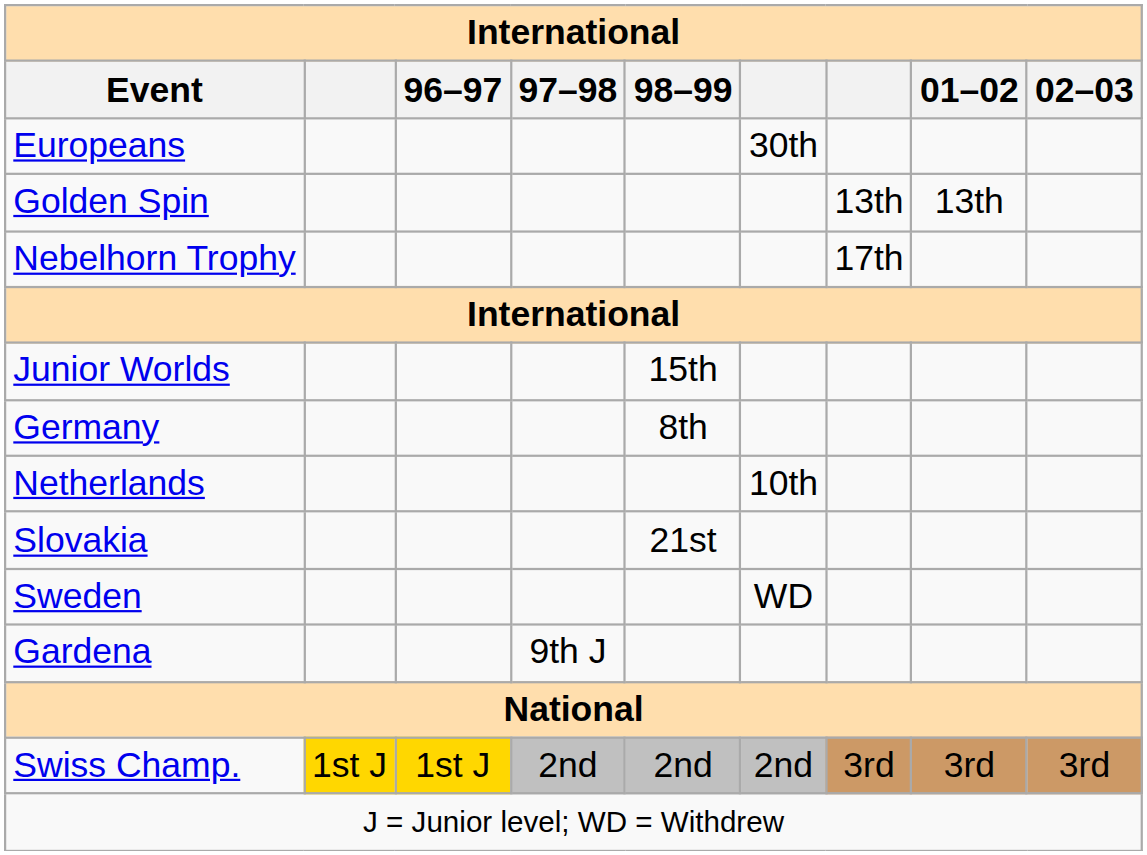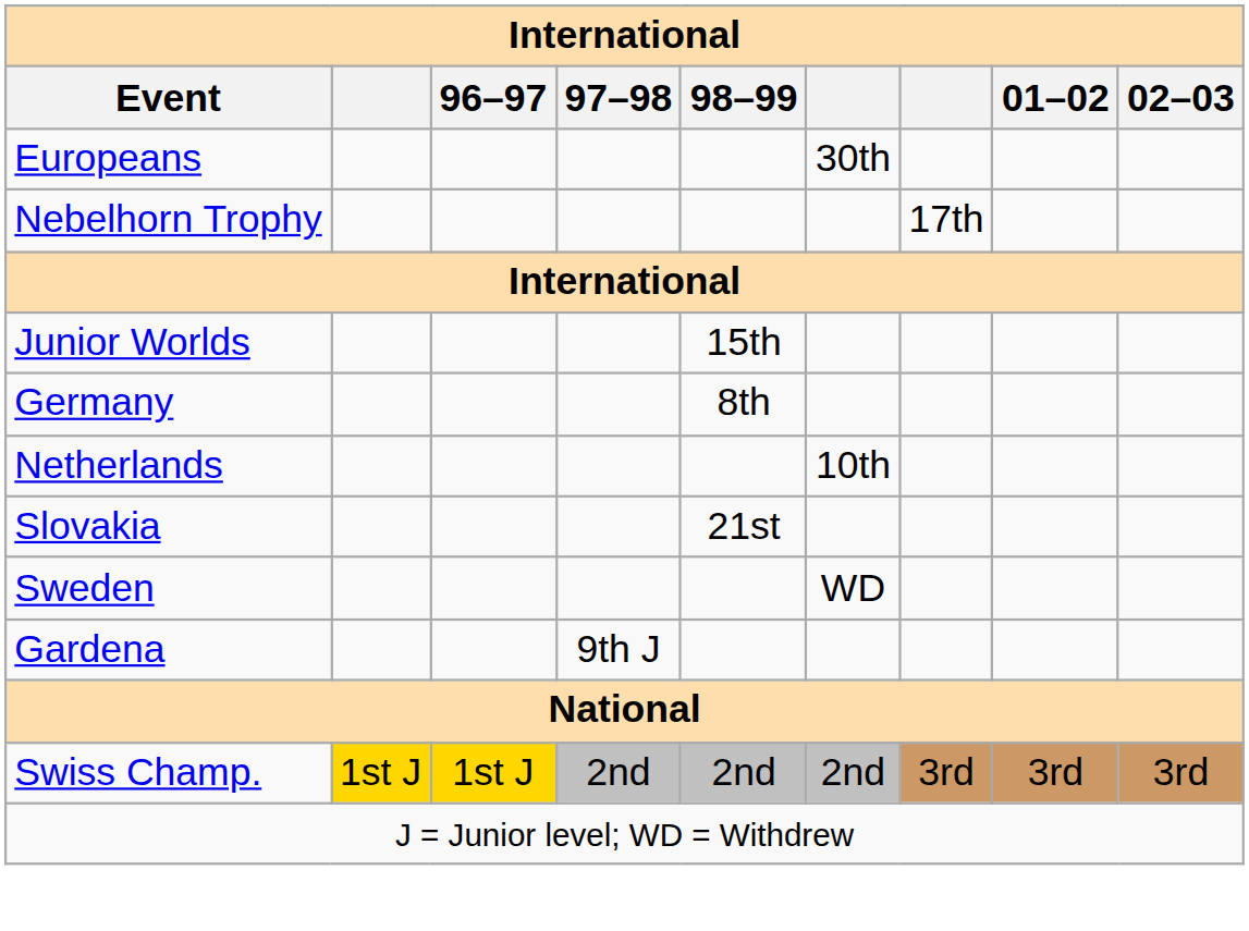 <table class="wikitable" style="text-align:center">
 <tr>
 <th style="background-color: #ffdead; " colspan=9 align=center>International</th>
 </tr>
 <tr>
 <th>Event</th>
 <th></th>
 <th>96–97</th>
 <th>97–98</th>
 <th>98–99</th>
 <th></th>
 <th></th>
 <th>01–02</th>
 <th>02–03</th>
 </tr>
 <tr>
 <td align=left><a href='#'>Europeans</a></td>
 <td></td>
 <td></td>
 <td></td>
 <td></td>
 <td>30th</td>
 <td></td>
 <td></td>
-<td></td>
-</tr>
-<tr>
-<td align=left><a href='#'>Golden Spin</a></td>
-<td></td>
-<td></td>
-<td></td>
-<td></td>
-<td></td>
-<td>13th</td>
-<td>13th</td>
 <td></td>
 </tr>
 <tr>
 <td align=left><a href='#'>Nebelhorn Trophy</a></td>
 <td></td>
 <td></td>
 <td></td>
 <td></td>
 <td></td>
 <td>17th</td>
 <td></td>
 <td></td>
 </tr>
 <tr>
 <th style="background-color: #ffdead; " colspan=9 align=center>International</th>
 </tr>
 <tr>
 <td align=left><a href='#'>Junior Worlds</a></td>
 <td></td>
 <td></td>
 <td></td>
 <td>15th</td>
 <td></td>
 <td></td>
 <td></td>
 <td></td>
 </tr>
 <tr>
 <td align=left> <a href='#'>Germany</a></td>
 <td></td>
 <td></td>
 <td></td>
 <td>8th</td>
 <td></td>
 <td></td>
 <td></td>
 <td></td>
 </tr>
 <tr>
 <td align=left> <a href='#'>Netherlands</a></td>
 <td></td>
 <td></td>
 <td></td>
 <td></td>
 <td>10th</td>
 <td></td>
 <td></td>
 <td></td>
 </tr>
 <tr>
 <td align=left> <a href='#'>Slovakia</a></td>
 <td></td>
 <td></td>
 <td></td>
 <td>21st</td>
 <td></td>
 <td></td>
 <td></td>
 <td></td>
 </tr>
 <tr>
 <td align=left> <a href='#'>Sweden</a></td>
 <td></td>
 <td></td>
 <td></td>
 <td></td>
 <td>WD</td>
 <td></td>
 <td></td>
 <td></td>
 </tr>
 <tr>
 <td align=left><a href='#'>Gardena</a></td>
 <td></td>
 <td></td>
 <td>9th J</td>
 <td></td>
 <td></td>
 <td></td>
 <td></td>
 <td></td>
 </tr>
 <tr>
 <th style="background-color: #ffdead; " colspan=9 align=center>National</th>
 </tr>
 <tr>
 <td align=left><a href='#'>Swiss Champ.</a></td>
 <td bgcolor=gold>1st J</td>
 <td bgcolor=gold>1st J</td>
 <td bgcolor=silver>2nd</td>
 <td bgcolor=silver>2nd</td>
 <td bgcolor=silver>2nd</td>
 <td bgcolor=cc9966>3rd</td>
 <td bgcolor=cc9966>3rd</td>
 <td bgcolor=cc9966>3rd</td>
 </tr>
 <tr>
 <td colspan=9 align=center><small> J = Junior level; WD = Withdrew </small></td>
 </tr>
 </table>
